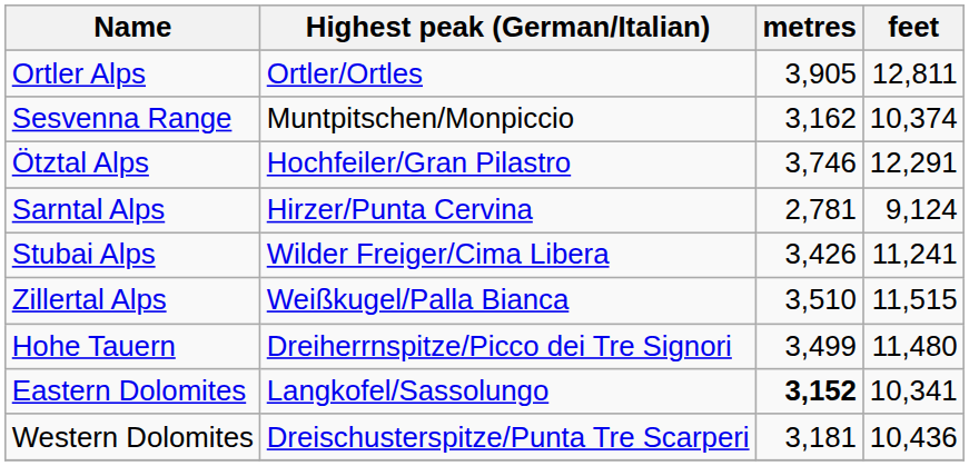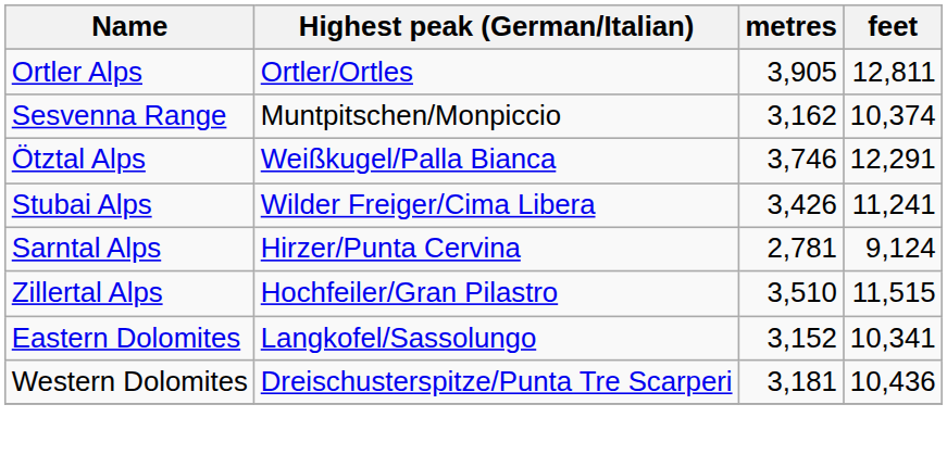 <table class="wikitable">
 <tr>
 <th>Name</th>
 <th>Highest peak (German/Italian)</th>
 <th>metres</th>
 <th>feet</th>
 </tr>
 <tr>
 <td><a href='#'>Ortler Alps</a></td>
 <td><a href='#'>Ortler/Ortles</a></td>
 <td align=right>3,905</td>
 <td align=right>12,811</td>
 </tr>
 <tr>
 <td><a href='#'>Sesvenna Range</a></td>
 <td>Muntpitschen/Monpiccio</td>
 <td align=right>3,162</td>
 <td align=right>10,374</td>
 </tr>
 <tr>
 <td><a href='#'>Ötztal Alps</a></td>
-<td><a href='#'>Hochfeiler/Gran Pilastro</a></td>
+<td><a href='#'>Weißkugel/Palla Bianca</a></td>
 <td align=right>3,746</td>
 <td align=right>12,291</td>
+</tr>
+<tr>
+<td><a href='#'>Stubai Alps</a></td>
+<td><a href='#'>Wilder Freiger/Cima Libera</a></td>
+<td align=right>3,426</td>
+<td align=right>11,241</td>
 </tr>
 <tr>
 <td><a href='#'>Sarntal Alps</a></td>
 <td><a href='#'>Hirzer/Punta Cervina</a></td>
 <td align=right>2,781</td>
 <td align=right>9,124</td>
 </tr>
 <tr>
-<td><a href='#'>Stubai Alps</a></td>
-<td><a href='#'>Wilder Freiger/Cima Libera</a></td>
-<td align=right>3,426</td>
-<td align=right>11,241</td>
-</tr>
-<tr>
 <td><a href='#'>Zillertal Alps</a></td>
-<td><a href='#'>Weißkugel/Palla Bianca</a></td>
+<td><a href='#'>Hochfeiler/Gran Pilastro</a></td>
 <td align=right>3,510</td>
 <td align=right>11,515</td>
 </tr>
 <tr>
-<td><a href='#'>Hohe Tauern</a></td>
-<td><a href='#'>Dreiherrnspitze/Picco dei Tre Signori</a></td>
-<td align=right>3,499</td>
-<td align=right>11,480</td>
-</tr>
-<tr>
 <td><a href='#'>Eastern Dolomites</a></td>
 <td><a href='#'>Langkofel/Sassolungo</a></td>
-<td align=right><strong>3,152</strong></td>
+<td align=right>3,152</td>
 <td align=right>10,341</td>
 </tr>
 <tr>
 <td>Western Dolomites</td>
 <td><a href='#'>Dreischusterspitze/Punta Tre Scarperi</a></td>
 <td align=right>3,181</td>
 <td align=right>10,436</td>
 </tr>
 <tr>
 </tr>
 </table>
